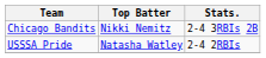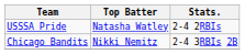 <table class="wikitable">
 <tr>
 <th>Team</th>
 <th>Top Batter</th>
 <th>Stats.</th>
 </tr>
 <tr>
+<td><a href='#'>USSSA Pride</a></td>
+<td><a href='#'>Natasha Watley</a></td>
+<td>2-4 2<a href='#'>RBIs</a></td>
+</tr>
+<tr>
 <td><a href='#'>Chicago Bandits</a></td>
 <td><a href='#'>Nikki Nemitz</a></td>
 <td>2-4 3<a href='#'>RBIs</a> <a href='#'>2B</a></td>
 </tr>
 <tr>
-<td><a href='#'>USSSA Pride</a></td>
-<td><a href='#'>Natasha Watley</a></td>
-<td>2-4 2<a href='#'>RBIs</a></td>
-</tr>
-<tr>
 </tr>
 </table>
